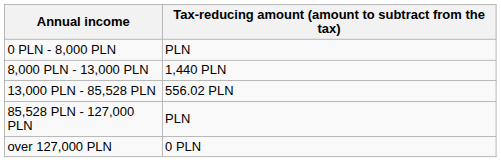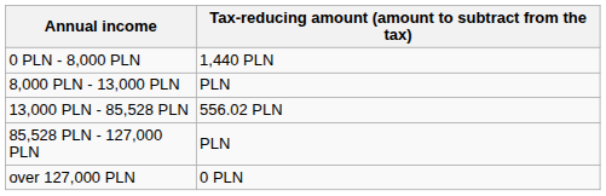 <table class="wikitable">
 <tr>
 <th>Annual income</th>
 <th>Tax-reducing amount (amount to subtract from the tax)</th>
 </tr>
 <tr>
 <td>0 PLN - 8,000 PLN</td>
-<td> PLN</td>
+<td>1,440 PLN</td>
 </tr>
 <tr>
 <td>8,000 PLN - 13,000 PLN</td>
-<td>1,440 PLN</td>
+<td> PLN</td>
 </tr>
 <tr>
 <td>13,000 PLN - 85,528 PLN</td>
 <td>556.02 PLN</td>
 </tr>
 <tr>
 <td>85,528 PLN - 127,000 PLN</td>
 <td>PLN</td>
 </tr>
 <tr>
 <td>over 127,000 PLN</td>
 <td>0 PLN</td>
 </tr>
 </table>
